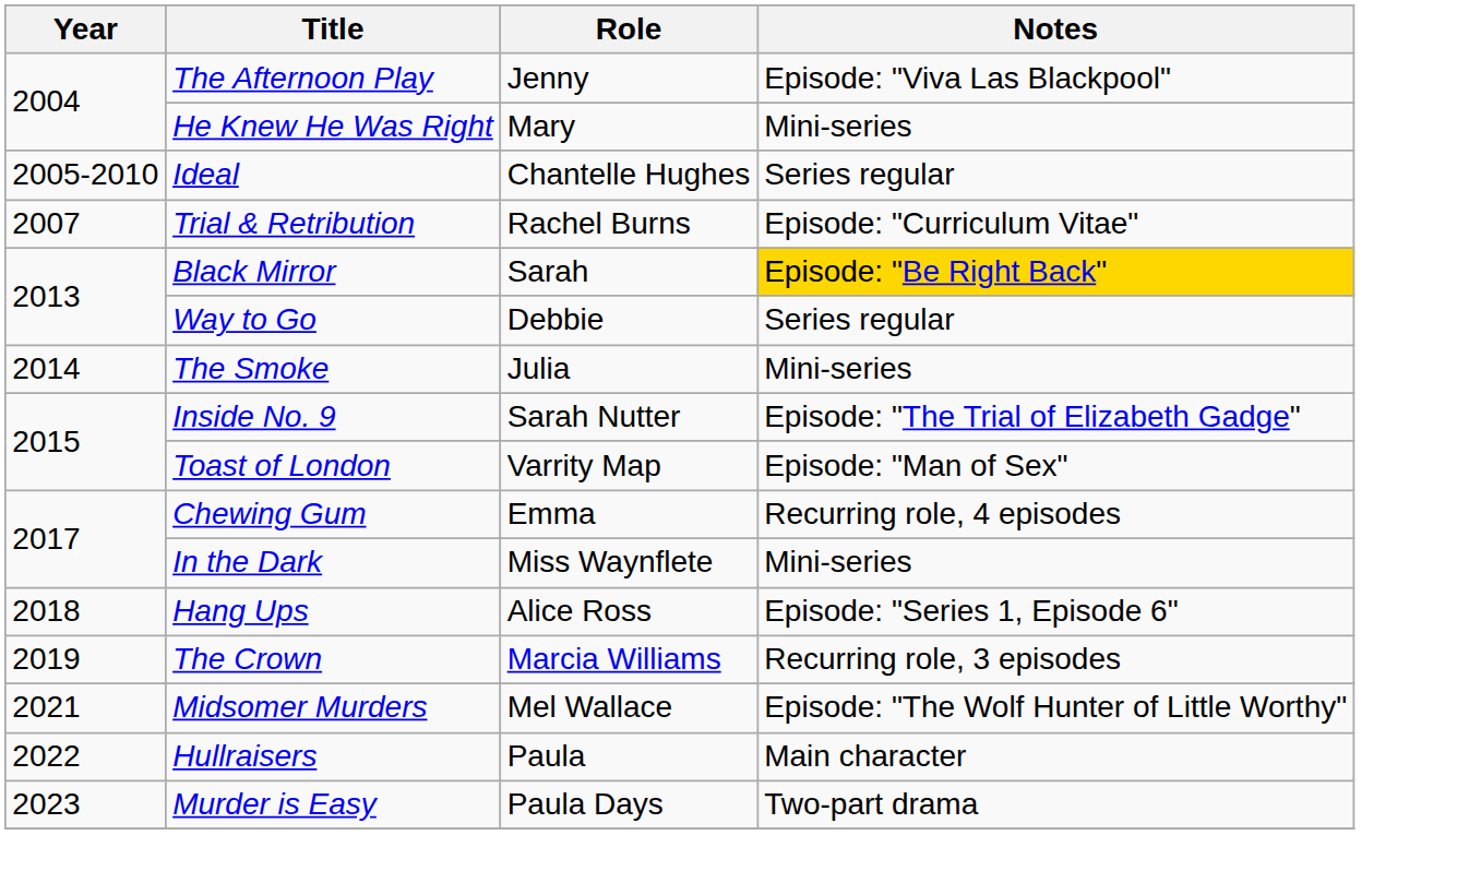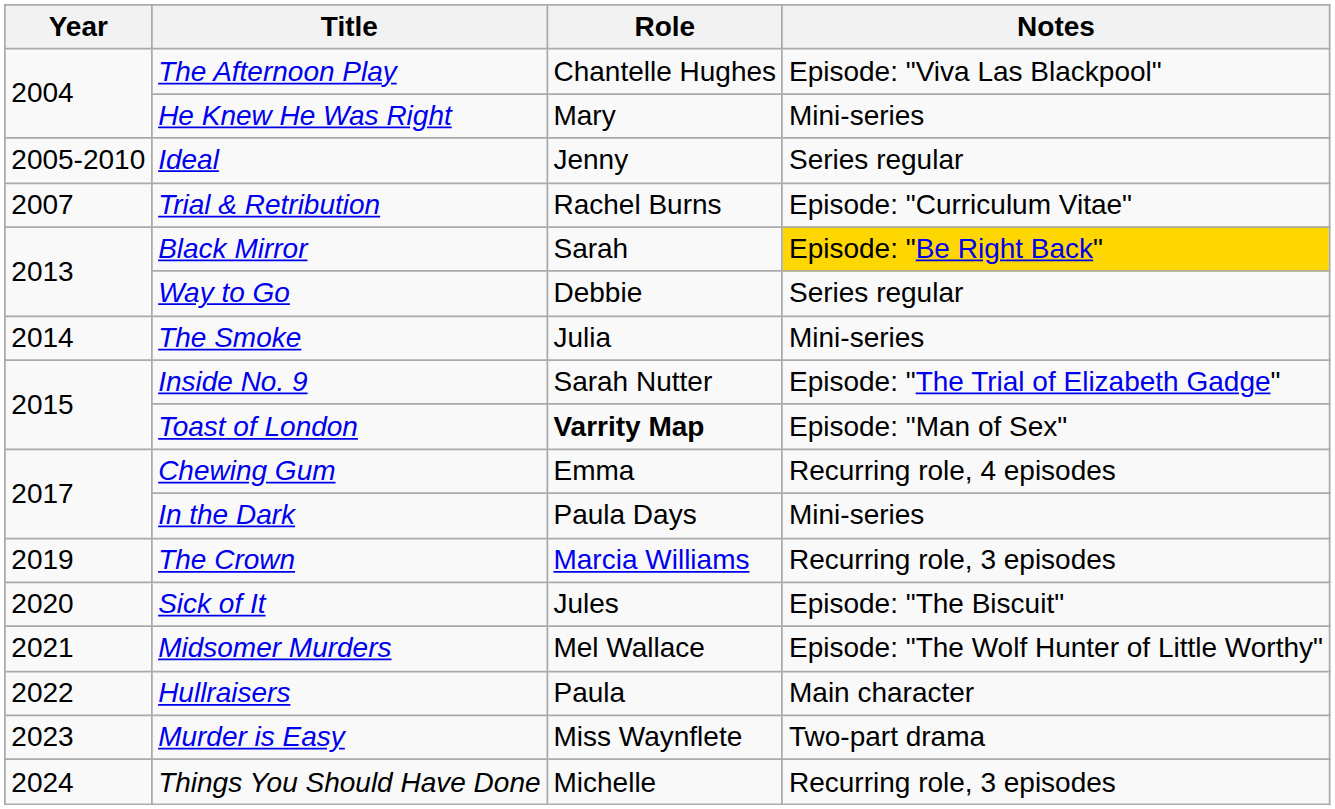 <table class="wikitable">
 <tr>
 <th>Year</th>
 <th>Title</th>
 <th>Role</th>
 <th>Notes</th>
 </tr>
 <tr>
 <td rowspan="2">2004</td>
 <td><em><a href='#'>The Afternoon Play</a></em></td>
-<td>Jenny</td>
+<td>Chantelle Hughes</td>
 <td>Episode: "Viva Las Blackpool"</td>
 </tr>
 <tr>
 <td><em><a href='#'>He Knew He Was Right</a></em></td>
 <td>Mary</td>
 <td>Mini-series</td>
 </tr>
 <tr>
 <td>2005-2010</td>
 <td><em><a href='#'>Ideal</a></em></td>
-<td>Chantelle Hughes</td>
+<td>Jenny</td>
 <td>Series regular</td>
 </tr>
 <tr>
 <td>2007</td>
 <td><em><a href='#'>Trial & Retribution</a></em></td>
 <td>Rachel Burns</td>
 <td>Episode: "Curriculum Vitae"</td>
 </tr>
 <tr>
 <td rowspan="2">2013</td>
 <td><em><a href='#'>Black Mirror</a></em></td>
 <td>Sarah</td>
 <td style="background: gold;">Episode: "<a href='#'>Be Right Back</a>"</td>
 </tr>
 <tr>
 <td><em><a href='#'>Way to Go</a></em></td>
 <td>Debbie</td>
 <td>Series regular</td>
 </tr>
 <tr>
 <td>2014</td>
 <td><em><a href='#'>The Smoke</a></em></td>
 <td>Julia</td>
 <td>Mini-series</td>
 </tr>
 <tr>
 <td rowspan="2">2015</td>
 <td><em><a href='#'>Inside No. 9</a></em></td>
 <td>Sarah Nutter</td>
 <td>Episode: "<a href='#'>The Trial of Elizabeth Gadge</a>"</td>
 </tr>
 <tr>
 <td><em><a href='#'>Toast of London</a></em></td>
-<td>Varrity Map</td>
+<td><strong>Varrity Map</strong></td>
 <td>Episode: "Man of Sex"</td>
 </tr>
 <tr>
 <td rowspan="2">2017</td>
 <td><em><a href='#'>Chewing Gum</a></em></td>
 <td>Emma</td>
 <td>Recurring role, 4 episodes</td>
 </tr>
 <tr>
 <td><em><a href='#'>In the Dark</a></em></td>
-<td>Miss Waynflete</td>
+<td>Paula Days</td>
 <td>Mini-series</td>
-</tr>
-<tr>
-<td>2018</td>
-<td><em><a href='#'>Hang Ups</a></em></td>
-<td>Alice Ross</td>
-<td>Episode: "Series 1, Episode 6"</td>
 </tr>
 <tr>
 <td>2019</td>
 <td><em><a href='#'>The Crown</a></em></td>
 <td><a href='#'>Marcia Williams</a></td>
 <td>Recurring role, 3 episodes</td>
+</tr>
+<tr>
+<td>2020</td>
+<td><em><a href='#'>Sick of It</a></em></td>
+<td>Jules</td>
+<td>Episode: "The Biscuit"</td>
 </tr>
 <tr>
 <td>2021</td>
 <td><em><a href='#'>Midsomer Murders</a></em></td>
 <td>Mel Wallace</td>
 <td>Episode: "The Wolf Hunter of Little Worthy"</td>
 </tr>
 <tr>
 <td>2022</td>
 <td><em><a href='#'>Hullraisers</a></em></td>
 <td>Paula</td>
 <td>Main character</td>
 </tr>
 <tr>
 <td>2023</td>
 <td><em><a href='#'>Murder is Easy</a></em></td>
-<td>Paula Days</td>
+<td>Miss Waynflete</td>
 <td>Two-part drama</td>
+</tr>
+<tr>
+<td>2024</td>
+<td><em>Things You Should Have Done</em></td>
+<td>Michelle</td>
+<td>Recurring role, 3 episodes</td>
 </tr>
 <tr>
 </tr>
 </table>
